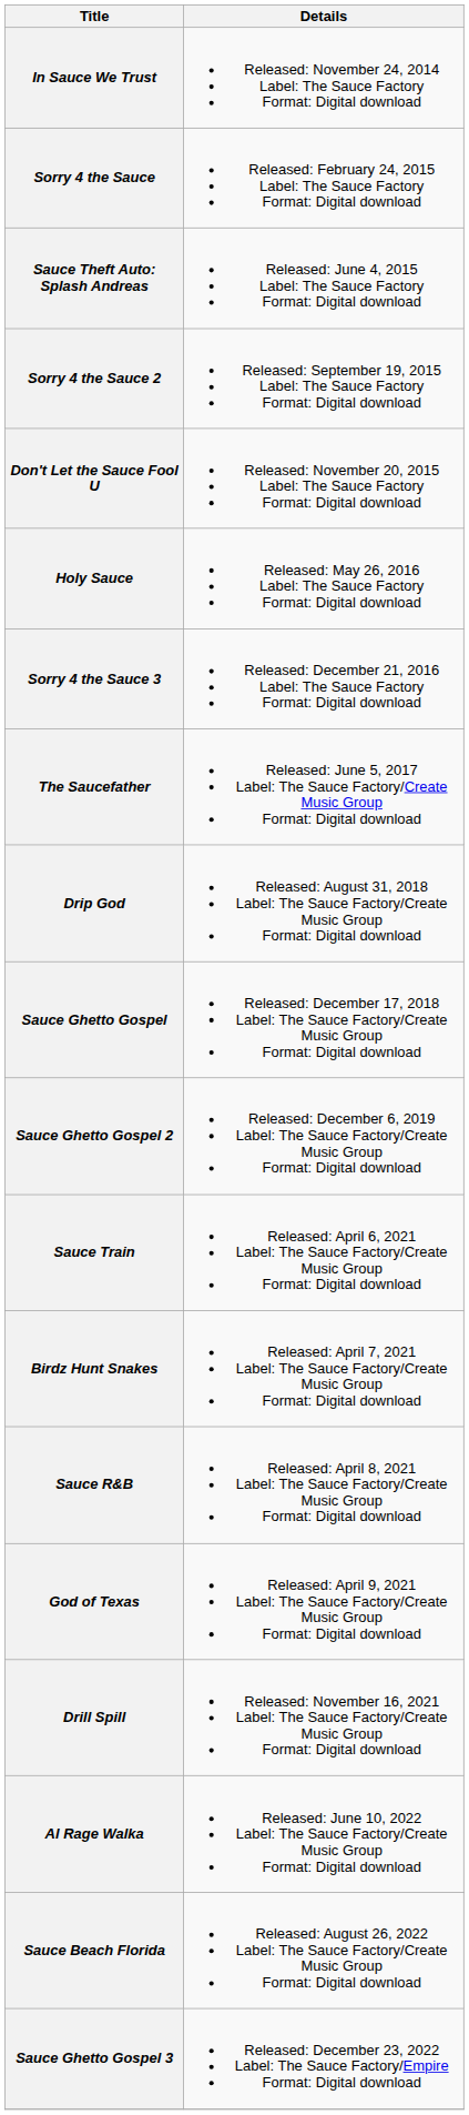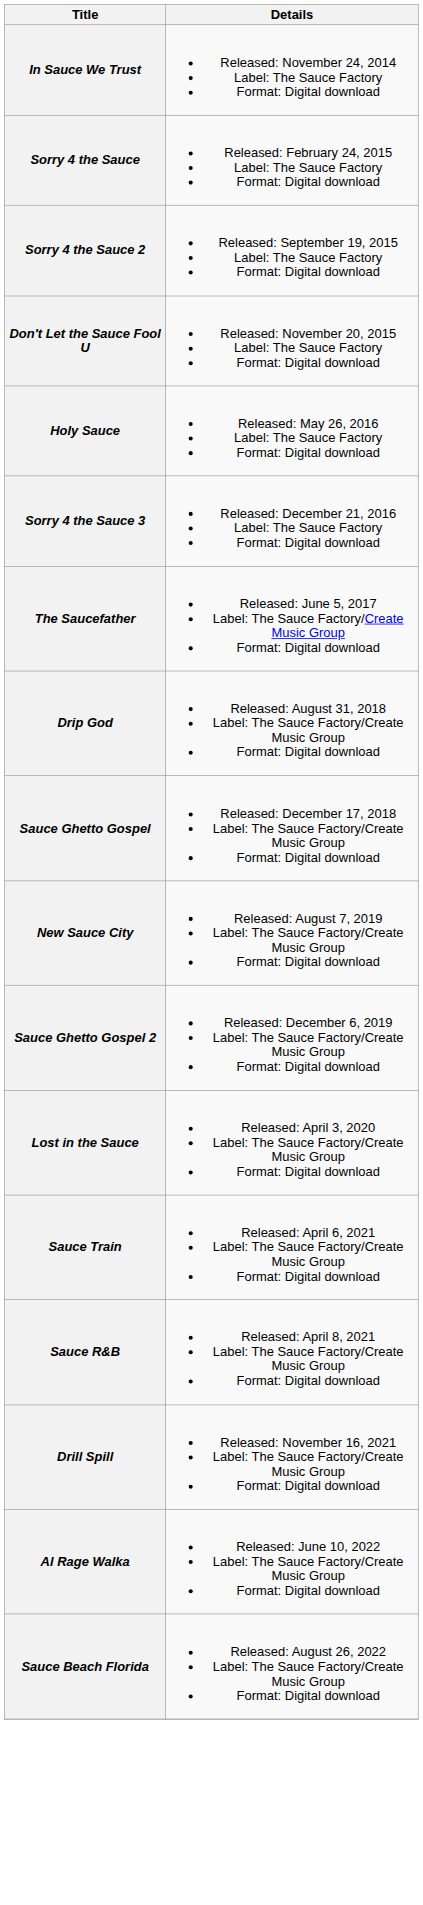 <table class="wikitable plainrowheaders" style="text-align:center;">
 <tr>
 <th scope="col" style="width:12em;">Title</th>
 <th scope="col" style="width:19em;">Details</th>
 </tr>
 <tr>
 <th scope="row"><em>In Sauce We Trust</em><br></th>
 <td><br><ul><li>Released: November 24, 2014</li><li>Label: The Sauce Factory</li><li>Format: Digital download</li></ul></td>
 </tr>
 <tr>
 <th scope="row"><em>Sorry 4 the Sauce</em></th>
 <td><br><ul><li>Released: February 24, 2015</li><li>Label: The Sauce Factory</li><li>Format: Digital download</li></ul></td>
-</tr>
-<tr>
-<th scope="row"><em>Sauce Theft Auto: Splash Andreas</em><br></th>
-<td><br><ul><li>Released: June 4, 2015</li><li>Label: The Sauce Factory</li><li>Format: Digital download</li></ul></td>
 </tr>
 <tr>
 <th scope="row"><em>Sorry 4 the Sauce 2</em></th>
 <td><br><ul><li>Released: September 19, 2015</li><li>Label: The Sauce Factory</li><li>Format: Digital download</li></ul></td>
 </tr>
 <tr>
 <th scope="row"><em>Don't Let the Sauce Fool U</em><br></th>
 <td><br><ul><li>Released: November 20, 2015</li><li>Label: The Sauce Factory</li><li>Format: Digital download</li></ul></td>
 </tr>
 <tr>
 <th scope="row"><em>Holy Sauce</em></th>
 <td><br><ul><li>Released: May 26, 2016</li><li>Label: The Sauce Factory</li><li>Format: Digital download</li></ul></td>
 </tr>
 <tr>
 <th scope="row"><em>Sorry 4 the Sauce 3</em></th>
 <td><br><ul><li>Released: December 21, 2016</li><li>Label: The Sauce Factory</li><li>Format: Digital download</li></ul></td>
 </tr>
 <tr>
 <th scope="row"><em>The Saucefather</em></th>
 <td><br><ul><li>Released: June 5, 2017</li><li>Label: The Sauce Factory/<a href='#'>Create Music Group</a></li><li>Format: Digital download</li></ul></td>
 </tr>
 <tr>
 <th scope="row"><em>Drip God</em></th>
 <td><br><ul><li>Released: August 31, 2018</li><li>Label: The Sauce Factory/Create Music Group</li><li>Format: Digital download</li></ul></td>
 </tr>
 <tr>
 <th scope="row"><em>Sauce Ghetto Gospel</em></th>
 <td><br><ul><li>Released: December 17, 2018</li><li>Label: The Sauce Factory/Create Music Group</li><li>Format: Digital download</li></ul></td>
 </tr>
 <tr>
+<th scope="row"><em>New Sauce City</em></th>
+<td><br><ul><li>Released: August 7, 2019</li><li>Label: The Sauce Factory/Create Music Group</li><li>Format: Digital download</li></ul></td>
+</tr>
+<tr>
 <th scope="row"><em>Sauce Ghetto Gospel 2</em></th>
 <td><br><ul><li>Released: December 6, 2019</li><li>Label: The Sauce Factory/Create Music Group</li><li>Format: Digital download</li></ul></td>
+</tr>
+<tr>
+<th scope="row"><em>Lost in the Sauce</em><br></th>
+<td><br><ul><li>Released: April 3, 2020</li><li>Label: The Sauce Factory/Create Music Group</li><li>Format: Digital download</li></ul></td>
 </tr>
 <tr>
 <th scope="row"><em>Sauce Train</em><br></th>
 <td><br><ul><li>Released: April 6, 2021</li><li>Label: The Sauce Factory/Create Music Group</li><li>Format: Digital download</li></ul></td>
 </tr>
 <tr>
-<th scope="row"><em>Birdz Hunt Snakes</em></th>
-<td><br><ul><li>Released: April 7, 2021</li><li>Label: The Sauce Factory/Create Music Group</li><li>Format: Digital download</li></ul></td>
-</tr>
-<tr>
 <th scope="row"><em>Sauce R&B</em></th>
 <td><br><ul><li>Released: April 8, 2021</li><li>Label: The Sauce Factory/Create Music Group</li><li>Format: Digital download</li></ul></td>
-</tr>
-<tr>
-<th scope="row"><em>God of Texas</em></th>
-<td><br><ul><li>Released: April 9, 2021</li><li>Label: The Sauce Factory/Create Music Group</li><li>Format: Digital download</li></ul></td>
 </tr>
 <tr>
 <th scope="row"><em>Drill Spill</em></th>
 <td><br><ul><li>Released: November 16, 2021</li><li>Label: The Sauce Factory/Create Music Group</li><li>Format: Digital download</li></ul></td>
 </tr>
 <tr>
 <th scope="row"><em>Al Rage Walka</em></th>
 <td><br><ul><li>Released: June 10, 2022</li><li>Label: The Sauce Factory/Create Music Group</li><li>Format: Digital download</li></ul></td>
 </tr>
 <tr>
 <th scope="row"><em>Sauce Beach Florida</em></th>
 <td><br><ul><li>Released: August 26, 2022</li><li>Label: The Sauce Factory/Create Music Group</li><li>Format: Digital download</li></ul></td>
 </tr>
 <tr>
-<th scope="row"><em>Sauce Ghetto Gospel 3</em></th>
-<td><br><ul><li>Released: December 23, 2022</li><li>Label: The Sauce Factory/<a href='#'>Empire</a></li><li>Format: Digital download</li></ul></td>
-</tr>
-<tr>
 </tr>
 </table>
